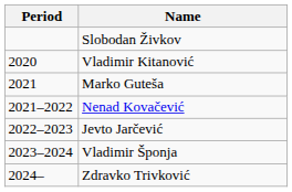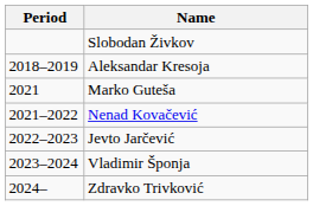 <table class="wikitable">
 <tr>
 <th width="75">Period</th>
 <th width="225">Name</th>
 </tr>
 <tr>
 <td></td>
 <td> Slobodan Živkov</td>
 </tr>
 <tr>
-<td>2020</td>
-<td> Vladimir Kitanović</td>
+<td>2018–2019</td>
+<td> Aleksandar Kresoja</td>
 </tr>
 <tr>
 <td>2021</td>
 <td> Marko Guteša</td>
 </tr>
 <tr>
 <td>2021–2022</td>
 <td> <a href='#'>Nenad Kovačević</a></td>
 </tr>
 <tr>
 <td>2022–2023</td>
 <td> Jevto Jarčević</td>
 </tr>
 <tr>
 <td>2023–2024</td>
 <td> Vladimir Šponja</td>
 </tr>
 <tr>
 <td>2024–</td>
 <td> Zdravko Trivković</td>
 </tr>
 </table>
